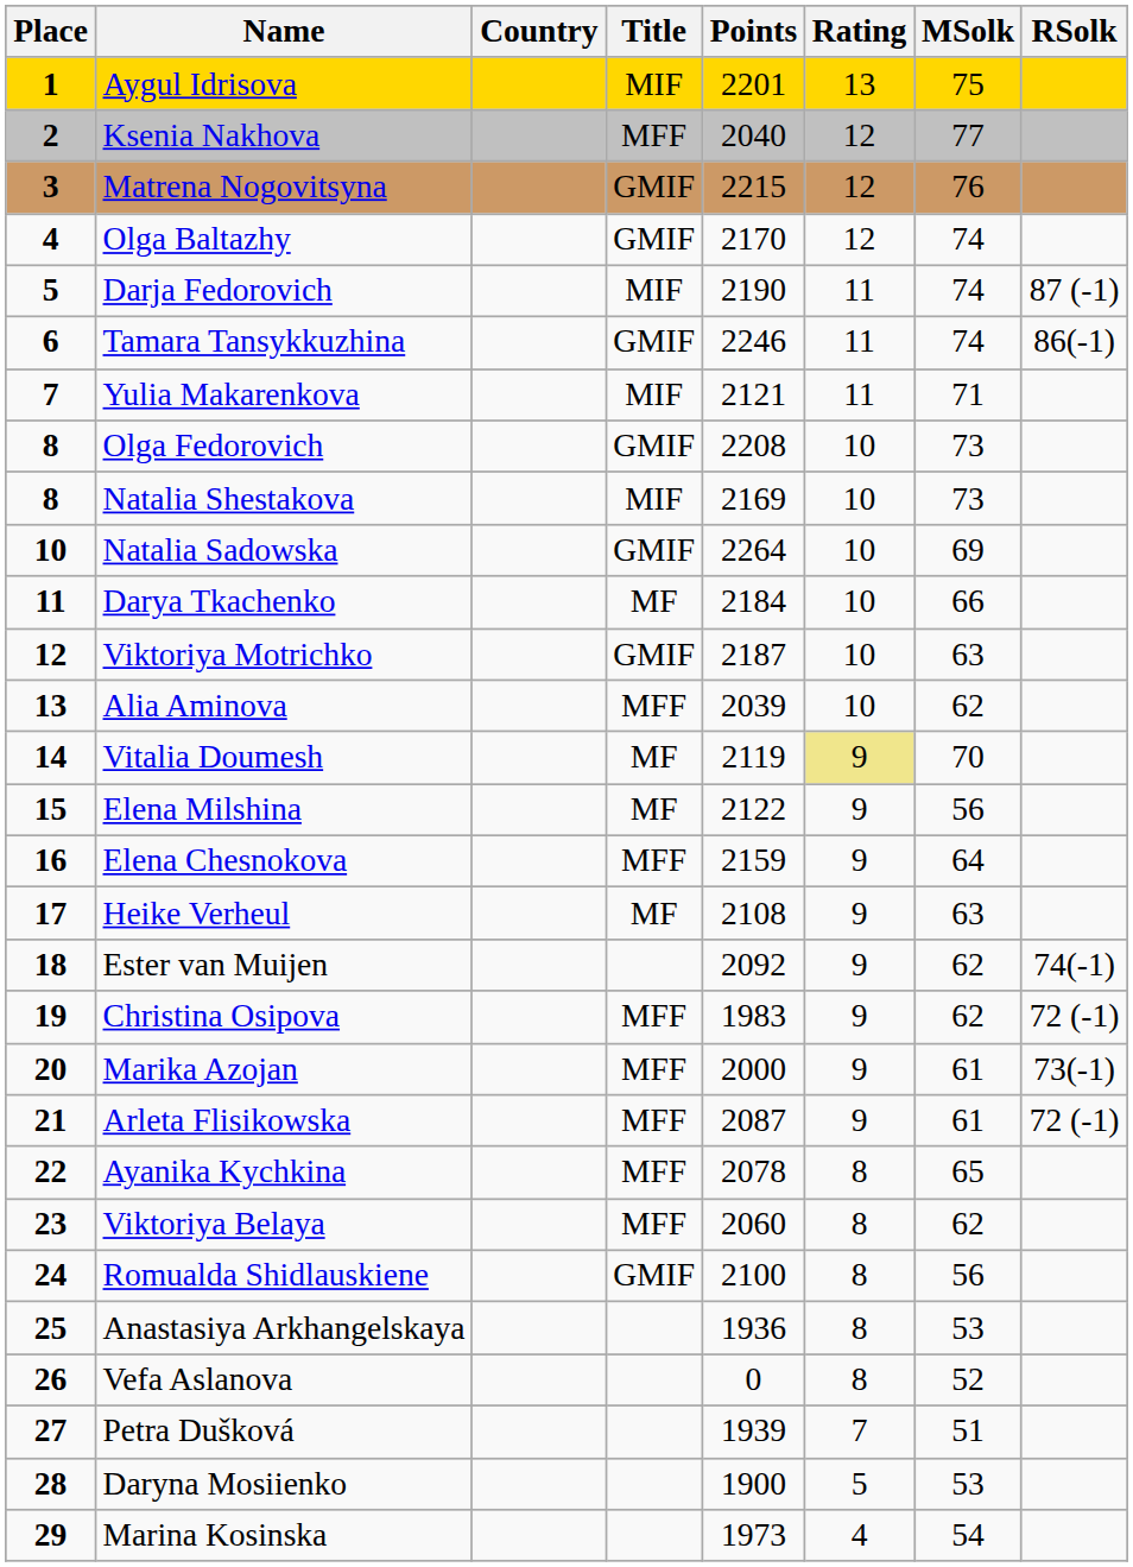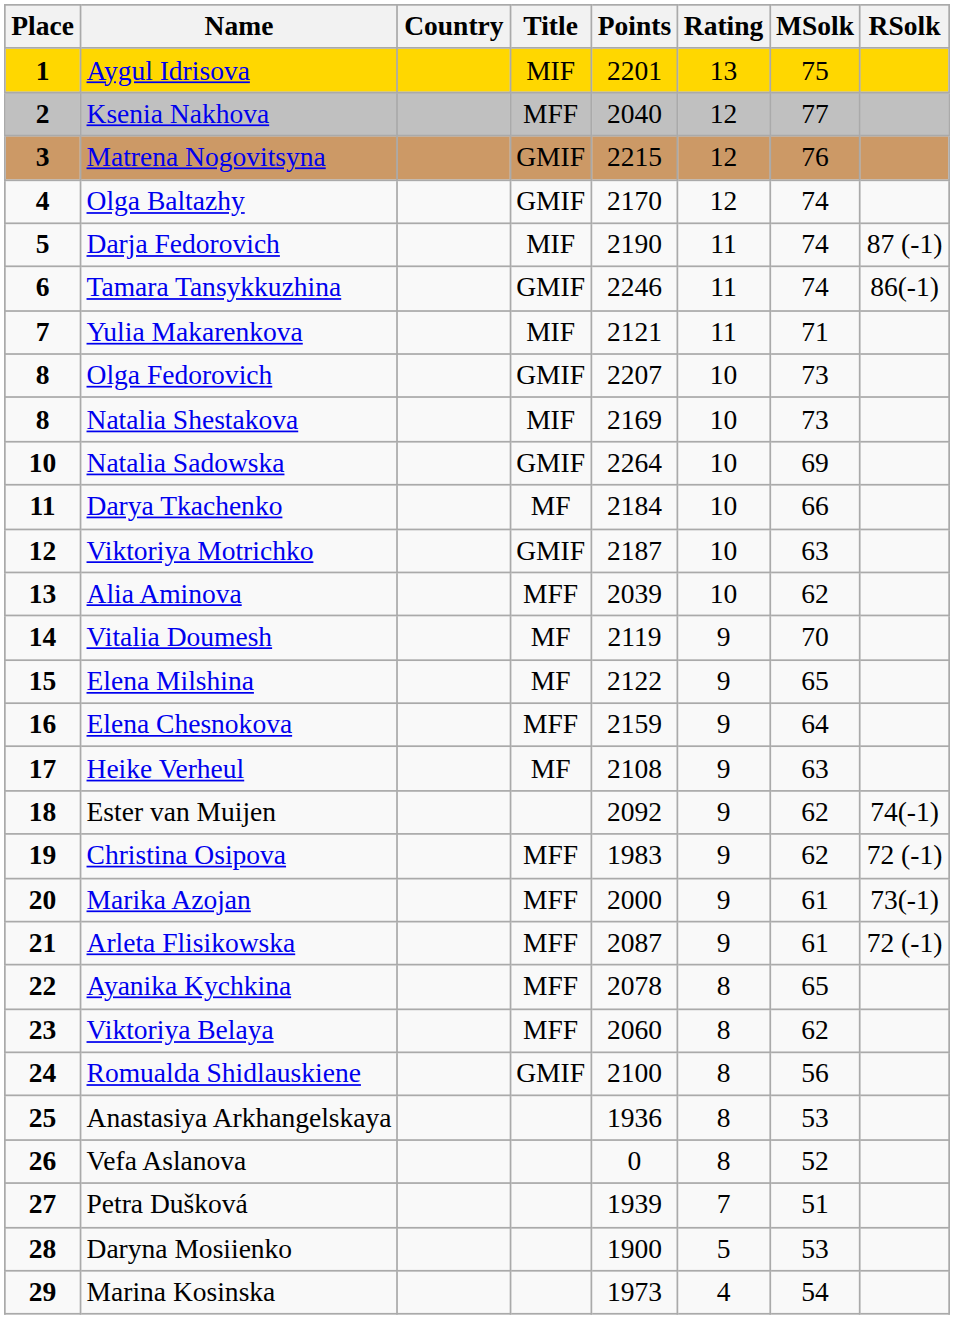 <table class="wikitable">
 <tr>
 <th>Place</th>
 <th>Name</th>
 <th>Country</th>
 <th>Title</th>
 <th>Points</th>
 <th>Rating</th>
 <th>MSolk</th>
 <th>RSolk</th>
 </tr>
 <tr align=center bgcolor="gold">
 <td><strong>1</strong></td>
 <td align="left"><a href='#'>Aygul Idrisova</a></td>
 <td align="left"></td>
 <td>MIF</td>
 <td>2201</td>
 <td>13</td>
 <td>75</td>
 <td></td>
 </tr>
 <tr align=center bgcolor="silver">
 <td><strong>2</strong></td>
 <td align="left"><a href='#'>Ksenia Nakhova</a></td>
 <td align="left"></td>
 <td>MFF</td>
 <td>2040</td>
 <td>12</td>
 <td>77</td>
 <td></td>
 </tr>
 <tr align=center bgcolor="cc9966">
 <td><strong>3</strong></td>
 <td align="left"><a href='#'>Matrena Nogovitsyna</a></td>
 <td align="left"></td>
 <td>GMIF</td>
 <td>2215</td>
 <td>12</td>
 <td>76</td>
 <td></td>
 </tr>
 <tr align=center>
 <td><strong>4</strong></td>
 <td align="left"><a href='#'>Olga Baltazhy</a></td>
 <td align="left"></td>
 <td>GMIF</td>
 <td>2170</td>
 <td>12</td>
 <td>74</td>
 <td></td>
 </tr>
 <tr align=center>
 <td><strong>5</strong></td>
 <td align="left"><a href='#'>Darja Fedorovich</a></td>
 <td align="left"></td>
 <td>MIF</td>
 <td>2190</td>
 <td>11</td>
 <td>74</td>
 <td>87 (-1)</td>
 </tr>
 <tr align=center>
 <td><strong>6</strong></td>
 <td align="left"><a href='#'>Tamara Tansykkuzhina</a></td>
 <td align="left"></td>
 <td>GMIF</td>
 <td>2246</td>
 <td>11</td>
 <td>74</td>
 <td>86(-1)</td>
 </tr>
 <tr align=center>
 <td><strong>7</strong></td>
 <td align="left"><a href='#'>Yulia Makarenkova</a></td>
 <td align="left"></td>
 <td>MIF</td>
 <td>2121</td>
 <td>11</td>
 <td>71</td>
 <td></td>
 </tr>
 <tr align=center>
 <td><strong>8</strong></td>
 <td align="left"><a href='#'>Olga Fedorovich</a></td>
 <td align="left"></td>
 <td>GMIF</td>
-<td>2208</td>
+<td>2207</td>
 <td>10</td>
 <td>73</td>
 <td></td>
 </tr>
 <tr align=center>
 <td><strong>8</strong></td>
 <td align="left"><a href='#'>Natalia Shestakova</a></td>
 <td align="left"></td>
 <td>MIF</td>
 <td>2169</td>
 <td>10</td>
 <td>73</td>
 <td></td>
 </tr>
 <tr align=center>
 <td><strong>10</strong></td>
 <td align="left"><a href='#'>Natalia Sadowska</a></td>
 <td align="left"></td>
 <td>GMIF</td>
 <td>2264</td>
 <td>10</td>
 <td>69</td>
 <td></td>
 </tr>
 <tr align=center>
 <td><strong>11</strong></td>
 <td align="left"><a href='#'>Darya Tkachenko</a></td>
 <td align="left"></td>
 <td>MF</td>
 <td>2184</td>
 <td>10</td>
 <td>66</td>
 <td></td>
 </tr>
 <tr align=center>
 <td><strong>12</strong></td>
 <td align="left"><a href='#'>Viktoriya Motrichko</a></td>
 <td align="left"></td>
 <td>GMIF</td>
 <td>2187</td>
 <td>10</td>
 <td>63</td>
 <td></td>
 </tr>
 <tr align=center>
 <td><strong>13</strong></td>
 <td align="left"><a href='#'>Alia Aminova</a></td>
 <td align="left"></td>
 <td>MFF</td>
 <td>2039</td>
 <td>10</td>
 <td>62</td>
 <td></td>
 </tr>
 <tr align=center>
 <td><strong>14</strong></td>
 <td align="left"><a href='#'>Vitalia Doumesh</a></td>
 <td align="left"></td>
 <td>MF</td>
 <td>2119</td>
-<td style="background: khaki;">9</td>
+<td>9</td>
 <td>70</td>
 <td></td>
 </tr>
 <tr align=center>
 <td><strong>15</strong></td>
 <td align="left"><a href='#'>Elena Milshina</a></td>
 <td align="left"></td>
 <td>MF</td>
 <td>2122</td>
 <td>9</td>
-<td>56</td>
+<td>65</td>
 <td></td>
 </tr>
 <tr align=center>
 <td><strong>16</strong></td>
 <td align="left"><a href='#'>Elena Chesnokova</a></td>
 <td align="left"></td>
 <td>MFF</td>
 <td>2159</td>
 <td>9</td>
 <td>64</td>
 <td></td>
 </tr>
 <tr align=center>
 <td><strong>17</strong></td>
 <td align="left"><a href='#'>Heike Verheul</a></td>
 <td align="left"></td>
 <td>MF</td>
 <td>2108</td>
 <td>9</td>
 <td>63</td>
 <td></td>
 </tr>
 <tr align=center>
 <td><strong>18</strong></td>
 <td align="left">Ester van Muijen</td>
 <td align="left"></td>
 <td></td>
 <td>2092</td>
 <td>9</td>
 <td>62</td>
 <td>74(-1)</td>
 </tr>
 <tr align=center>
 <td><strong>19</strong></td>
 <td align="left"><a href='#'>Christina Osipova</a></td>
 <td align="left"></td>
 <td>MFF</td>
 <td>1983</td>
 <td>9</td>
 <td>62</td>
 <td>72 (-1)</td>
 </tr>
 <tr align=center>
 <td><strong>20</strong></td>
 <td align="left"><a href='#'>Marika Azojan</a></td>
 <td align="left"></td>
 <td>MFF</td>
 <td>2000</td>
 <td>9</td>
 <td>61</td>
 <td>73(-1)</td>
 </tr>
 <tr align=center>
 <td><strong>21</strong></td>
 <td align="left"><a href='#'>Arleta Flisikowska</a></td>
 <td align="left"></td>
 <td>MFF</td>
 <td>2087</td>
 <td>9</td>
 <td>61</td>
 <td>72 (-1)</td>
 </tr>
 <tr align=center>
 <td><strong>22</strong></td>
 <td align="left"><a href='#'>Ayanika Kychkina</a></td>
 <td align="left"></td>
 <td>MFF</td>
 <td>2078</td>
 <td>8</td>
 <td>65</td>
 <td></td>
 </tr>
 <tr align=center>
 <td><strong>23</strong></td>
 <td align="left"><a href='#'>Viktoriya Belaya</a></td>
 <td align="left"></td>
 <td>MFF</td>
 <td>2060</td>
 <td>8</td>
 <td>62</td>
 <td></td>
 </tr>
 <tr align=center>
 <td><strong>24</strong></td>
 <td align="left"><a href='#'>Romualda Shidlauskiene</a></td>
 <td align="left"></td>
 <td>GMIF</td>
 <td>2100</td>
 <td>8</td>
 <td>56</td>
 <td></td>
 </tr>
 <tr align=center>
 <td><strong>25</strong></td>
 <td align="left">Anastasiya Arkhangelskaya</td>
 <td align="left"></td>
 <td></td>
 <td>1936</td>
 <td>8</td>
 <td>53</td>
 <td></td>
 </tr>
 <tr align=center>
 <td><strong>26</strong></td>
 <td align="left">Vefa Aslanova</td>
 <td align="left"></td>
 <td></td>
 <td>0</td>
 <td>8</td>
 <td>52</td>
 <td></td>
 </tr>
 <tr align=center>
 <td><strong>27</strong></td>
 <td align="left">Petra Dušková</td>
 <td align="left"></td>
 <td></td>
 <td>1939</td>
 <td>7</td>
 <td>51</td>
 <td></td>
 </tr>
 <tr align=center>
 <td><strong>28</strong></td>
 <td align="left">Daryna Mosiienko</td>
 <td align="left"></td>
 <td></td>
 <td>1900</td>
 <td>5</td>
 <td>53</td>
 <td></td>
 </tr>
 <tr align=center>
 <td><strong>29</strong></td>
 <td align="left">Marina Kosinska</td>
 <td align="left"></td>
 <td></td>
 <td>1973</td>
 <td>4</td>
 <td>54</td>
 <td></td>
 </tr>
 </table>
